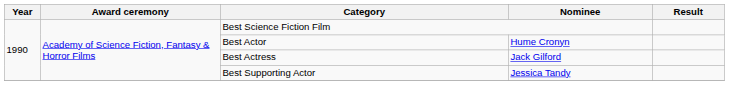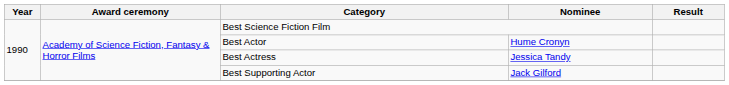 <table class="wikitable" width="95%">
 <tr>
 <th width="5%">Year</th>
 <th width="25%">Award ceremony</th>
 <th width="40%">Category</th>
 <th width="20%">Nominee</th>
 <th width="10%">Result</th>
 </tr>
 <tr>
 <td rowspan=4>1990</td>
 <td rowspan=4><a href='#'>Academy of Science Fiction, Fantasy & Horror Films</a></td>
 <td colspan=2>Best Science Fiction Film</td>
 <td></td>
 </tr>
 <tr>
 <td>Best Actor</td>
 <td><a href='#'>Hume Cronyn</a></td>
 <td></td>
 </tr>
 <tr>
 <td>Best Actress</td>
-<td><a href='#'>Jack Gilford</a></td>
+<td><a href='#'>Jessica Tandy</a></td>
 <td></td>
 </tr>
 <tr>
 <td>Best Supporting Actor</td>
-<td><a href='#'>Jessica Tandy</a></td>
+<td><a href='#'>Jack Gilford</a></td>
 <td></td>
 </tr>
 <tr>
 </tr>
 </table>
